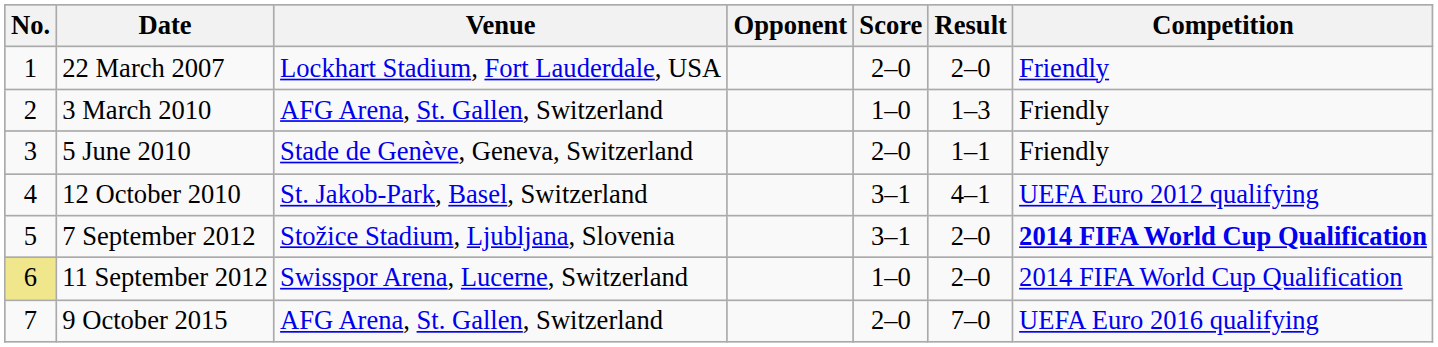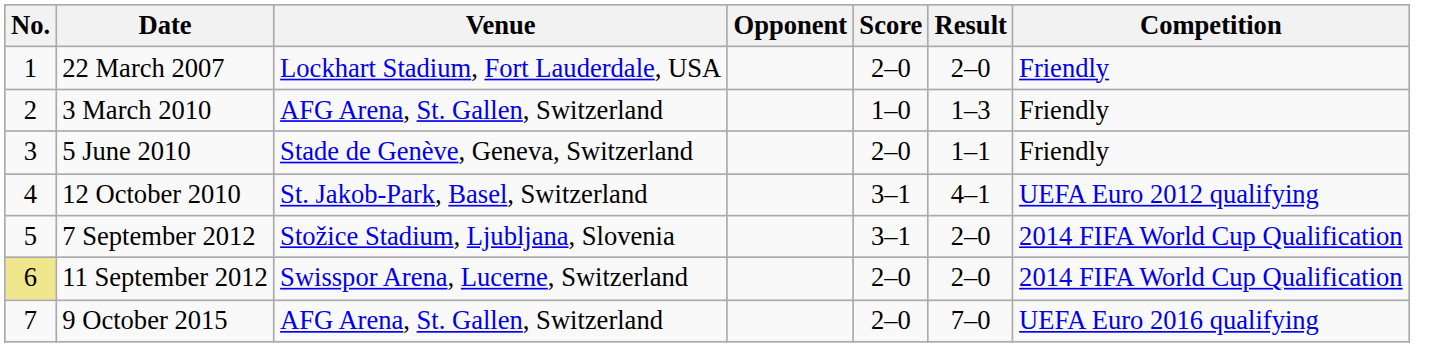 <table class="wikitable sortable">
 <tr>
 <th scope="col">No.</th>
 <th scope="col">Date</th>
 <th scope="col">Venue</th>
 <th scope="col">Opponent</th>
 <th scope="col">Score</th>
 <th scope="col">Result</th>
 <th scope="col">Competition</th>
 </tr>
 <tr>
 <td style="text-align:center">1</td>
 <td>22 March 2007</td>
 <td><a href='#'>Lockhart Stadium</a>, <a href='#'>Fort Lauderdale</a>, USA</td>
 <td></td>
 <td style="text-align:center">2–0</td>
 <td style="text-align:center">2–0</td>
 <td><a href='#'>Friendly</a></td>
 </tr>
 <tr>
 <td style="text-align:center">2</td>
 <td>3 March 2010</td>
 <td><a href='#'>AFG Arena</a>, <a href='#'>St. Gallen</a>, Switzerland</td>
 <td></td>
 <td style="text-align:center">1–0</td>
 <td style="text-align:center">1–3</td>
 <td>Friendly</td>
 </tr>
 <tr>
 <td style="text-align:center">3</td>
 <td>5 June 2010</td>
 <td><a href='#'>Stade de Genève</a>, Geneva, Switzerland</td>
 <td></td>
 <td style="text-align:center">2–0</td>
 <td style="text-align:center">1–1</td>
 <td>Friendly</td>
 </tr>
 <tr>
 <td style="text-align:center">4</td>
 <td>12 October 2010</td>
 <td><a href='#'>St. Jakob-Park</a>, <a href='#'>Basel</a>, Switzerland</td>
 <td></td>
 <td style="text-align:center">3–1</td>
 <td style="text-align:center">4–1</td>
 <td><a href='#'>UEFA Euro 2012 qualifying</a></td>
 </tr>
 <tr>
 <td style="text-align:center">5</td>
 <td>7 September 2012</td>
 <td><a href='#'>Stožice Stadium</a>, <a href='#'>Ljubljana</a>, Slovenia</td>
 <td></td>
 <td style="text-align:center">3–1</td>
 <td style="text-align:center">2–0</td>
-<td><strong><a href='#'>2014 FIFA World Cup Qualification</a></strong></td>
+<td><a href='#'>2014 FIFA World Cup Qualification</a></td>
 </tr>
 <tr>
 <td style="background: khaki; text-align:center">6</td>
 <td>11 September 2012</td>
 <td><a href='#'>Swisspor Arena</a>, <a href='#'>Lucerne</a>, Switzerland</td>
 <td></td>
-<td style="text-align:center">1–0</td>
+<td style="text-align:center">2–0</td>
 <td style="text-align:center">2–0</td>
 <td><a href='#'>2014 FIFA World Cup Qualification</a></td>
 </tr>
 <tr>
 <td style="text-align:center">7</td>
 <td>9 October 2015</td>
 <td><a href='#'>AFG Arena</a>, <a href='#'>St. Gallen</a>, Switzerland</td>
 <td></td>
 <td style="text-align:center">2–0</td>
 <td style="text-align:center">7–0</td>
 <td><a href='#'>UEFA Euro 2016 qualifying</a></td>
 </tr>
 </table>
